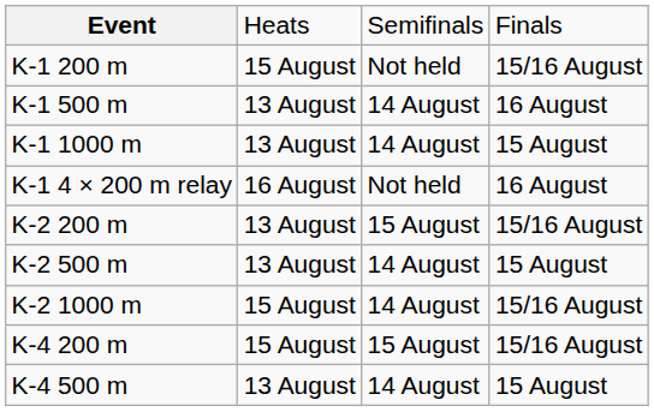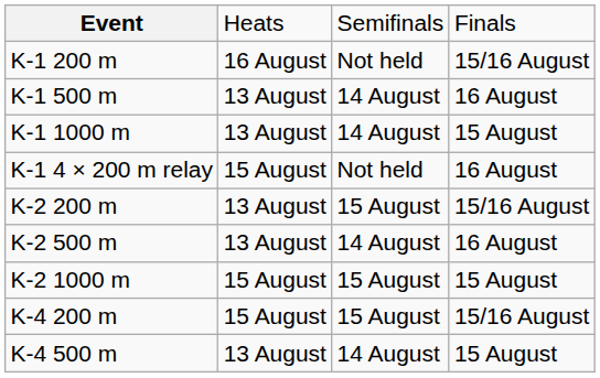 <table class="wikitable">
 <tr>
 <th>Event</th>
 <td>Heats</td>
 <td>Semifinals</td>
 <td>Finals</td>
 </tr>
 <tr>
 <td>K-1 200 m</td>
-<td>15 August</td>
+<td>16 August</td>
 <td>Not held</td>
 <td>15/16 August</td>
 </tr>
 <tr>
 <td>K-1 500 m</td>
 <td>13 August</td>
 <td>14 August</td>
 <td>16 August</td>
 </tr>
 <tr>
 <td>K-1 1000 m</td>
 <td>13 August</td>
 <td>14 August</td>
 <td>15 August</td>
 </tr>
 <tr>
 <td>K-1 4 × 200 m relay</td>
-<td>16 August</td>
+<td>15 August</td>
 <td>Not held</td>
 <td>16 August</td>
 </tr>
 <tr>
 <td>K-2 200 m</td>
 <td>13 August</td>
 <td>15 August</td>
 <td>15/16 August</td>
 </tr>
 <tr>
 <td>K-2 500 m</td>
 <td>13 August</td>
 <td>14 August</td>
-<td>15 August</td>
+<td>16 August</td>
 </tr>
 <tr>
 <td>K-2 1000 m</td>
 <td>15 August</td>
-<td>14 August</td>
-<td>15/16 August</td>
+<td>15 August</td>
+<td>15 August</td>
 </tr>
 <tr>
 <td>K-4 200 m</td>
 <td>15 August</td>
 <td>15 August</td>
 <td>15/16 August</td>
 </tr>
 <tr>
 <td>K-4 500 m</td>
 <td>13 August</td>
 <td>14 August</td>
 <td>15 August</td>
 </tr>
 </table>
